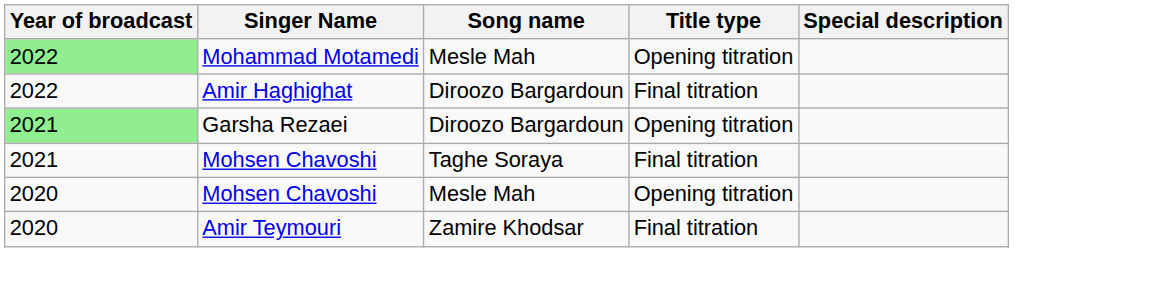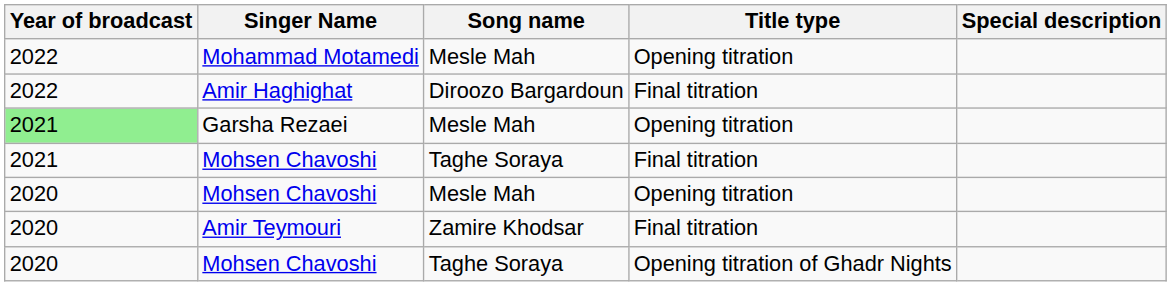 <table class="wikitable">
 <tr>
 <th>Year of broadcast</th>
 <th>Singer Name</th>
 <th>Song name</th>
 <th>Title type</th>
 <th>Special description</th>
 </tr>
 <tr>
-<td style="background: lightgreen;">2022</td>
+<td>2022</td>
 <td><a href='#'>Mohammad Motamedi</a></td>
 <td>Mesle Mah</td>
 <td>Opening titration</td>
 <td></td>
 </tr>
 <tr>
 <td>2022</td>
 <td><a href='#'>Amir Haghighat</a></td>
 <td>Diroozo Bargardoun</td>
 <td>Final titration</td>
 <td></td>
 </tr>
 <tr>
 <td style="background: lightgreen;">2021</td>
 <td>Garsha Rezaei</td>
-<td>Diroozo Bargardoun</td>
+<td>Mesle Mah</td>
 <td>Opening titration</td>
 <td></td>
 </tr>
 <tr>
 <td>2021</td>
 <td><a href='#'>Mohsen Chavoshi</a></td>
 <td>Taghe Soraya</td>
 <td>Final titration</td>
 <td></td>
 </tr>
 <tr>
 <td>2020</td>
 <td><a href='#'>Mohsen Chavoshi</a></td>
 <td>Mesle Mah</td>
 <td>Opening titration</td>
 <td></td>
 </tr>
 <tr>
 <td>2020</td>
 <td><a href='#'>Amir Teymouri</a></td>
 <td>Zamire Khodsar</td>
 <td>Final titration</td>
 <td></td>
 </tr>
+<tr>
+<td>2020</td>
+<td><a href='#'>Mohsen Chavoshi</a></td>
+<td>Taghe Soraya</td>
+<td>Opening titration of Ghadr Nights</td>
+<td></td>
+</tr>
 </table>
